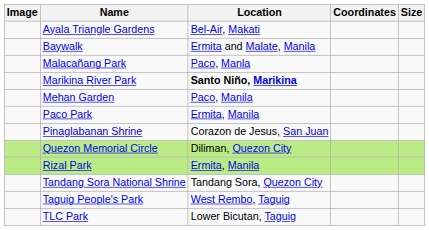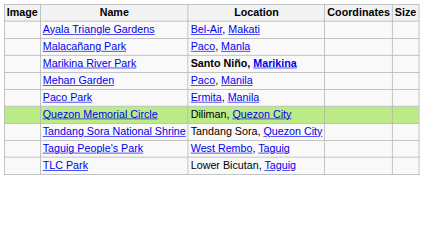 <table class="wikitable sortable">
 <tr>
 <th class="unsortable">Image</th>
 <th>Name</th>
 <th data-sort-type=string>Location</th>
 <th>Coordinates</th>
 <th>Size</th>
 </tr>
 <tr>
 <td></td>
 <td><a href='#'>Ayala Triangle Gardens</a></td>
 <td data-sort-value="Makati, Bel-Air"><a href='#'>Bel-Air</a>, <a href='#'>Makati</a></td>
-<td><small></small></td>
-<td></td>
-</tr>
-<tr>
-<td></td>
-<td><a href='#'>Baywalk</a></td>
-<td data-sort-value="Manila, Ermita Malate"><a href='#'>Ermita</a> and <a href='#'>Malate</a>, <a href='#'>Manila</a></td>
 <td><small></small></td>
 <td></td>
 </tr>
 <tr>
 <td></td>
 <td><a href='#'>Malacañang Park</a></td>
 <td data-sort-value="Manila, Pandacan"><a href='#'>Paco</a>, <a href='#'>Manla</a></td>
 <td><small></small></td>
 <td></td>
 </tr>
 <tr>
 <td></td>
 <td><a href='#'>Marikina River Park</a></td>
 <td data-sort-value="Marikina, Santo Nino"><strong>Santo Niño, <a href='#'>Marikina</a></strong></td>
 <td><small></small></td>
 <td></td>
 </tr>
 <tr>
 <td></td>
 <td><a href='#'>Mehan Garden</a></td>
 <td data-sort-value="Manila, Paco"><a href='#'>Paco</a>, <a href='#'>Manila</a></td>
 <td><small></small></td>
 <td></td>
 </tr>
 <tr>
 <td></td>
 <td><a href='#'>Paco Park</a></td>
 <td data-sort-value="Manila, Ermita"><a href='#'>Ermita</a>, <a href='#'>Manila</a></td>
 <td><small></small></td>
 <td></td>
 </tr>
-<tr>
-<td></td>
-<td><a href='#'>Pinaglabanan Shrine</a></td>
-<td data-sort-value="San Juan, Corazon de Jesus">Corazon de Jesus, <a href='#'>San Juan</a></td>
-<td><small></small></td>
-<td></td>
-</tr>
 <tr bgcolor="#bbeb85">
 <td></td>
 <td><a href='#'>Quezon Memorial Circle</a></td>
 <td data-sort-value="Quezon City, Diliman">Diliman, <a href='#'>Quezon City</a></td>
-<td><small></small></td>
-<td></td>
-</tr>
-<tr bgcolor="#bbeb85">
-<td></td>
-<td><a href='#'>Rizal Park</a></td>
-<td data-sort-value="Manila, Ermita"><a href='#'>Ermita</a>, <a href='#'>Manila</a></td>
 <td><small></small></td>
 <td></td>
 </tr>
 <tr>
 <td></td>
 <td><a href='#'>Tandang Sora National Shrine</a></td>
 <td data-sort-value="Quezon City, Tandaong Sora">Tandang Sora, <a href='#'>Quezon City</a></td>
 <td><small></small></td>
 <td></td>
 </tr>
 <tr>
 <td></td>
 <td><a href='#'>Taguig People's Park</a></td>
 <td data-sort-value="Taguig, West Rembo"><a href='#'>West Rembo</a>, <a href='#'>Taguig</a></td>
 <td><small></small></td>
 <td></td>
 </tr>
 <tr>
 <td></td>
 <td><a href='#'>TLC Park</a></td>
 <td data-sort-value="Taguig, Lower Bicutan">Lower Bicutan, <a href='#'>Taguig</a></td>
 <td><small></small></td>
 <td></td>
 </tr>
 </table>
